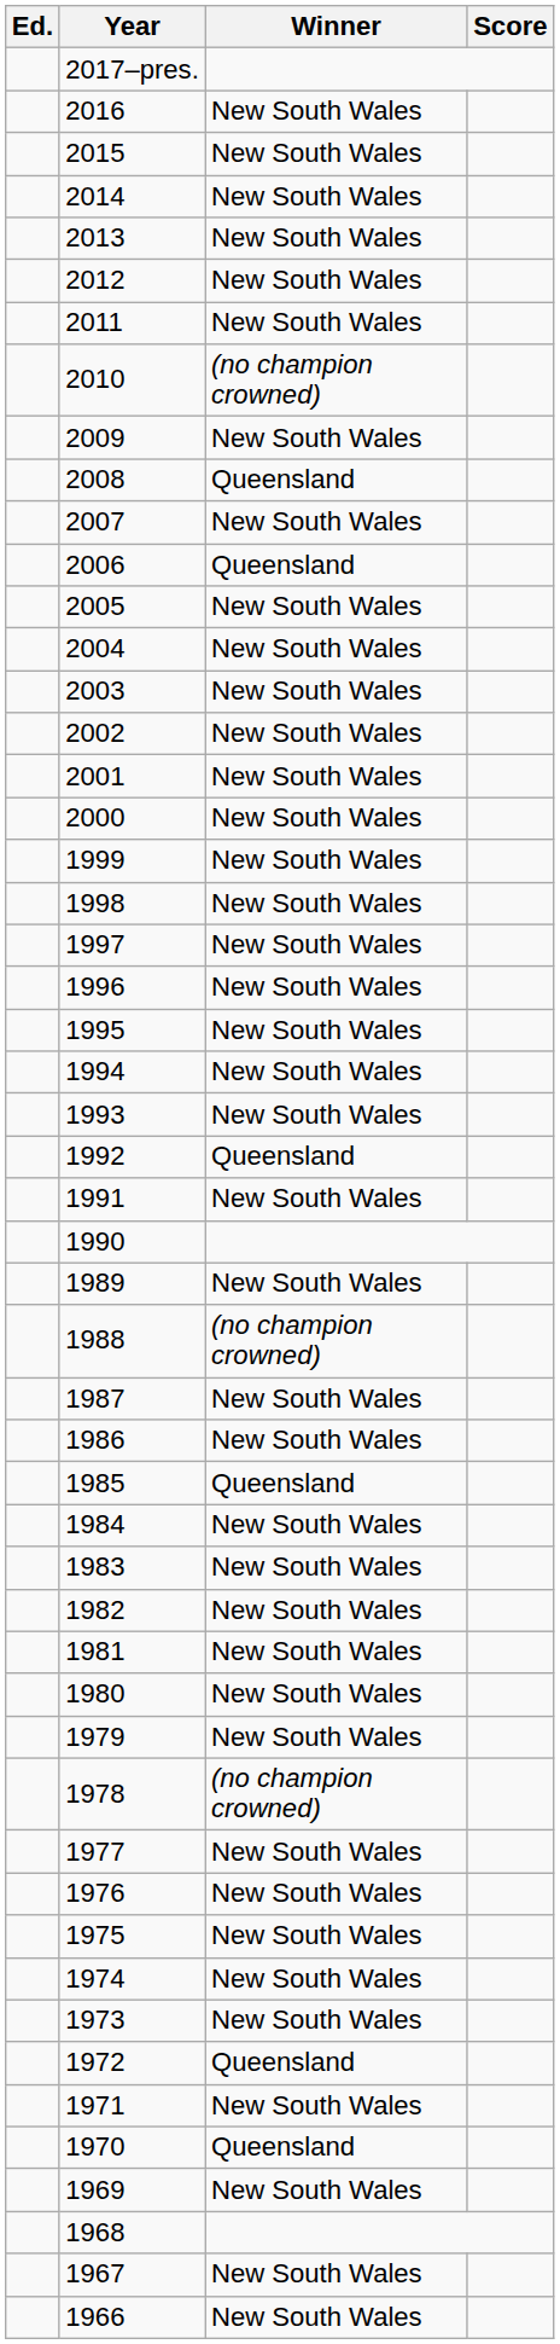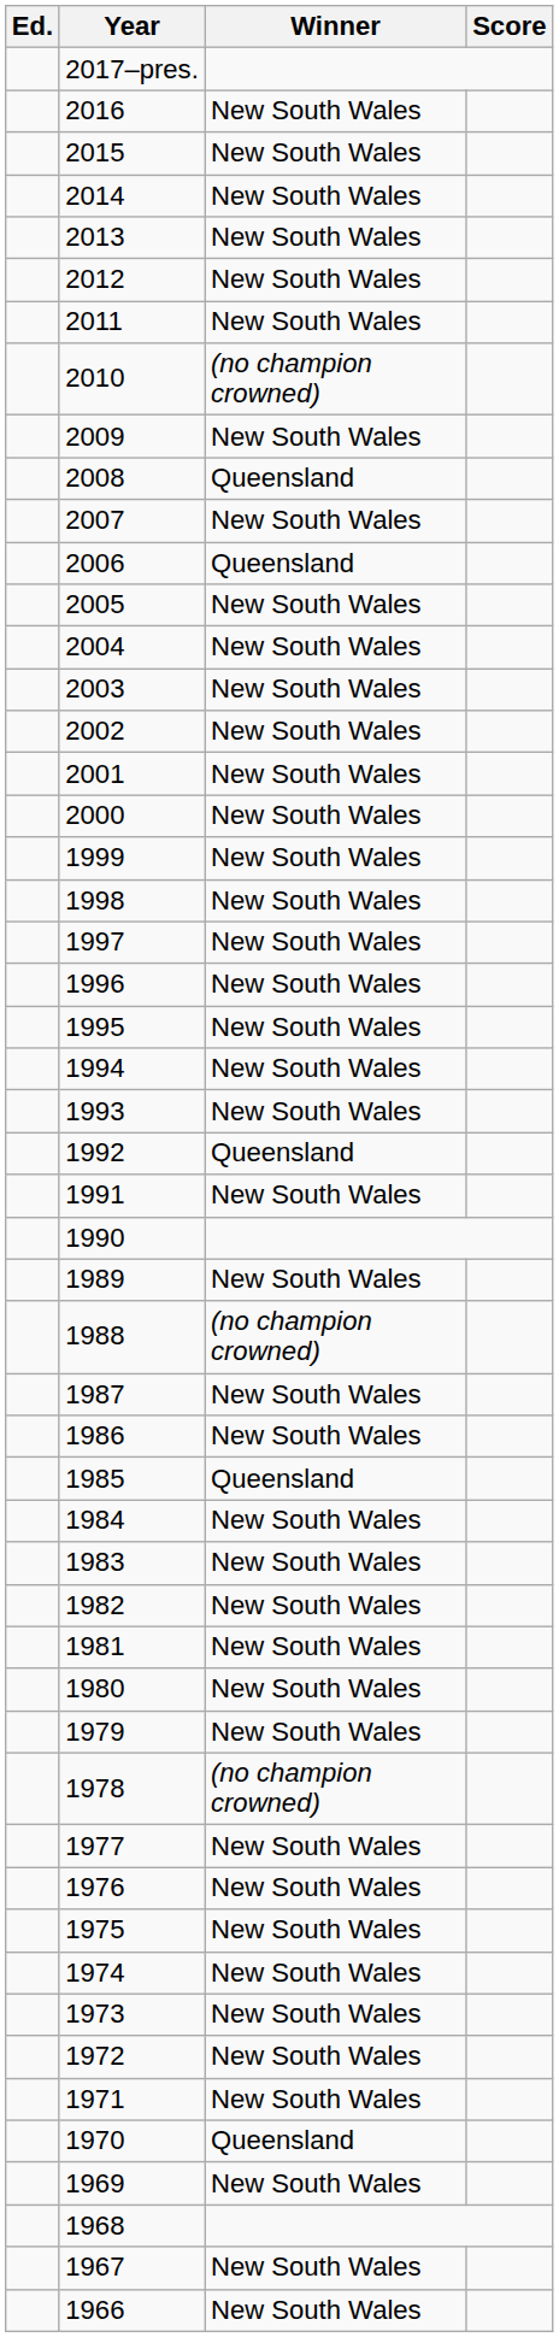 <table class="wikitable sortable">
 <tr>
 <th>Ed.</th>
 <th>Year</th>
 <th width=150px>Winner</th>
 <th>Score</th>
 </tr>
 <tr>
 <td></td>
 <td>2017–pres.</td>
 <td colspan=2></td>
 </tr>
 <tr>
 <td></td>
 <td>2016</td>
 <td>New South Wales</td>
 <td></td>
 </tr>
 <tr>
 <td></td>
 <td>2015</td>
 <td>New South Wales</td>
 <td></td>
 </tr>
 <tr>
 <td></td>
 <td>2014</td>
 <td>New South Wales</td>
 <td></td>
 </tr>
 <tr>
 <td></td>
 <td>2013</td>
 <td>New South Wales</td>
 <td></td>
 </tr>
 <tr>
 <td></td>
 <td>2012</td>
 <td>New South Wales</td>
 <td></td>
 </tr>
 <tr>
 <td></td>
 <td>2011</td>
 <td>New South Wales</td>
 <td></td>
 </tr>
 <tr>
 <td></td>
 <td>2010</td>
 <td><em>(no champion crowned)</em></td>
 <td></td>
 </tr>
 <tr>
 <td></td>
 <td>2009</td>
 <td>New South Wales</td>
 <td></td>
 </tr>
 <tr>
 <td></td>
 <td>2008</td>
 <td>Queensland</td>
 <td></td>
 </tr>
 <tr>
 <td></td>
 <td>2007</td>
 <td>New South Wales</td>
 <td></td>
 </tr>
 <tr>
 <td></td>
 <td>2006</td>
 <td>Queensland</td>
 <td></td>
 </tr>
 <tr>
 <td></td>
 <td>2005</td>
 <td>New South Wales</td>
 <td></td>
 </tr>
 <tr>
 <td></td>
 <td>2004</td>
 <td>New South Wales</td>
 <td></td>
 </tr>
 <tr>
 <td></td>
 <td>2003</td>
 <td>New South Wales</td>
 <td></td>
 </tr>
 <tr>
 <td></td>
 <td>2002</td>
 <td>New South Wales</td>
 <td></td>
 </tr>
 <tr>
 <td></td>
 <td>2001</td>
 <td>New South Wales</td>
 <td></td>
 </tr>
 <tr>
 <td></td>
 <td>2000</td>
 <td>New South Wales</td>
 <td></td>
 </tr>
 <tr>
 <td></td>
 <td>1999</td>
 <td>New South Wales</td>
 <td></td>
 </tr>
 <tr>
 <td></td>
 <td>1998</td>
 <td>New South Wales</td>
 <td></td>
 </tr>
 <tr>
 <td></td>
 <td>1997</td>
 <td>New South Wales</td>
 <td></td>
 </tr>
 <tr>
 <td></td>
 <td>1996</td>
 <td>New South Wales</td>
 <td></td>
 </tr>
 <tr>
 <td></td>
 <td>1995</td>
 <td>New South Wales</td>
 <td></td>
 </tr>
 <tr>
 <td></td>
 <td>1994</td>
 <td>New South Wales</td>
 <td></td>
 </tr>
 <tr>
 <td></td>
 <td>1993</td>
 <td>New South Wales</td>
 <td></td>
 </tr>
 <tr>
 <td></td>
 <td>1992</td>
 <td>Queensland</td>
 <td></td>
 </tr>
 <tr>
 <td></td>
 <td>1991</td>
 <td>New South Wales</td>
 <td></td>
 </tr>
 <tr>
 <td></td>
 <td>1990</td>
 <td colspan=2></td>
 </tr>
 <tr>
 <td></td>
 <td>1989</td>
 <td>New South Wales</td>
 <td></td>
 </tr>
 <tr>
 <td></td>
 <td>1988</td>
 <td><em>(no champion crowned)</em></td>
 <td></td>
 </tr>
 <tr>
 <td></td>
 <td>1987</td>
 <td>New South Wales</td>
 <td></td>
 </tr>
 <tr>
 <td></td>
 <td>1986</td>
 <td>New South Wales</td>
 <td></td>
 </tr>
 <tr>
 <td></td>
 <td>1985</td>
 <td>Queensland</td>
 <td></td>
 </tr>
 <tr>
 <td></td>
 <td>1984</td>
 <td>New South Wales</td>
 <td></td>
 </tr>
 <tr>
 <td></td>
 <td>1983</td>
 <td>New South Wales</td>
 <td></td>
 </tr>
 <tr>
 <td></td>
 <td>1982</td>
 <td>New South Wales</td>
 <td></td>
 </tr>
 <tr>
 <td></td>
 <td>1981</td>
 <td>New South Wales</td>
 <td></td>
 </tr>
 <tr>
 <td></td>
 <td>1980</td>
 <td>New South Wales</td>
 <td></td>
 </tr>
 <tr>
 <td></td>
 <td>1979</td>
 <td>New South Wales</td>
 <td></td>
 </tr>
 <tr>
 <td></td>
 <td>1978</td>
 <td><em>(no champion crowned)</em></td>
 <td></td>
 </tr>
 <tr>
 <td></td>
 <td>1977</td>
 <td>New South Wales</td>
 <td></td>
 </tr>
 <tr>
 <td></td>
 <td>1976</td>
 <td>New South Wales</td>
 <td></td>
 </tr>
 <tr>
 <td></td>
 <td>1975</td>
 <td>New South Wales</td>
 <td></td>
 </tr>
 <tr>
 <td></td>
 <td>1974</td>
 <td>New South Wales</td>
 <td></td>
 </tr>
 <tr>
 <td></td>
 <td>1973</td>
 <td>New South Wales</td>
 <td></td>
 </tr>
 <tr>
 <td></td>
 <td>1972</td>
-<td>Queensland</td>
+<td>New South Wales</td>
 <td></td>
 </tr>
 <tr>
 <td></td>
 <td>1971</td>
 <td>New South Wales</td>
 <td></td>
 </tr>
 <tr>
 <td></td>
 <td>1970</td>
 <td>Queensland</td>
 <td></td>
 </tr>
 <tr>
 <td></td>
 <td>1969</td>
 <td>New South Wales</td>
 <td></td>
 </tr>
 <tr>
 <td></td>
 <td>1968</td>
 <td colspan=2></td>
 </tr>
 <tr>
 <td></td>
 <td>1967</td>
 <td>New South Wales</td>
 <td></td>
 </tr>
 <tr>
 <td></td>
 <td>1966</td>
 <td>New South Wales</td>
 <td></td>
 </tr>
 </table>
